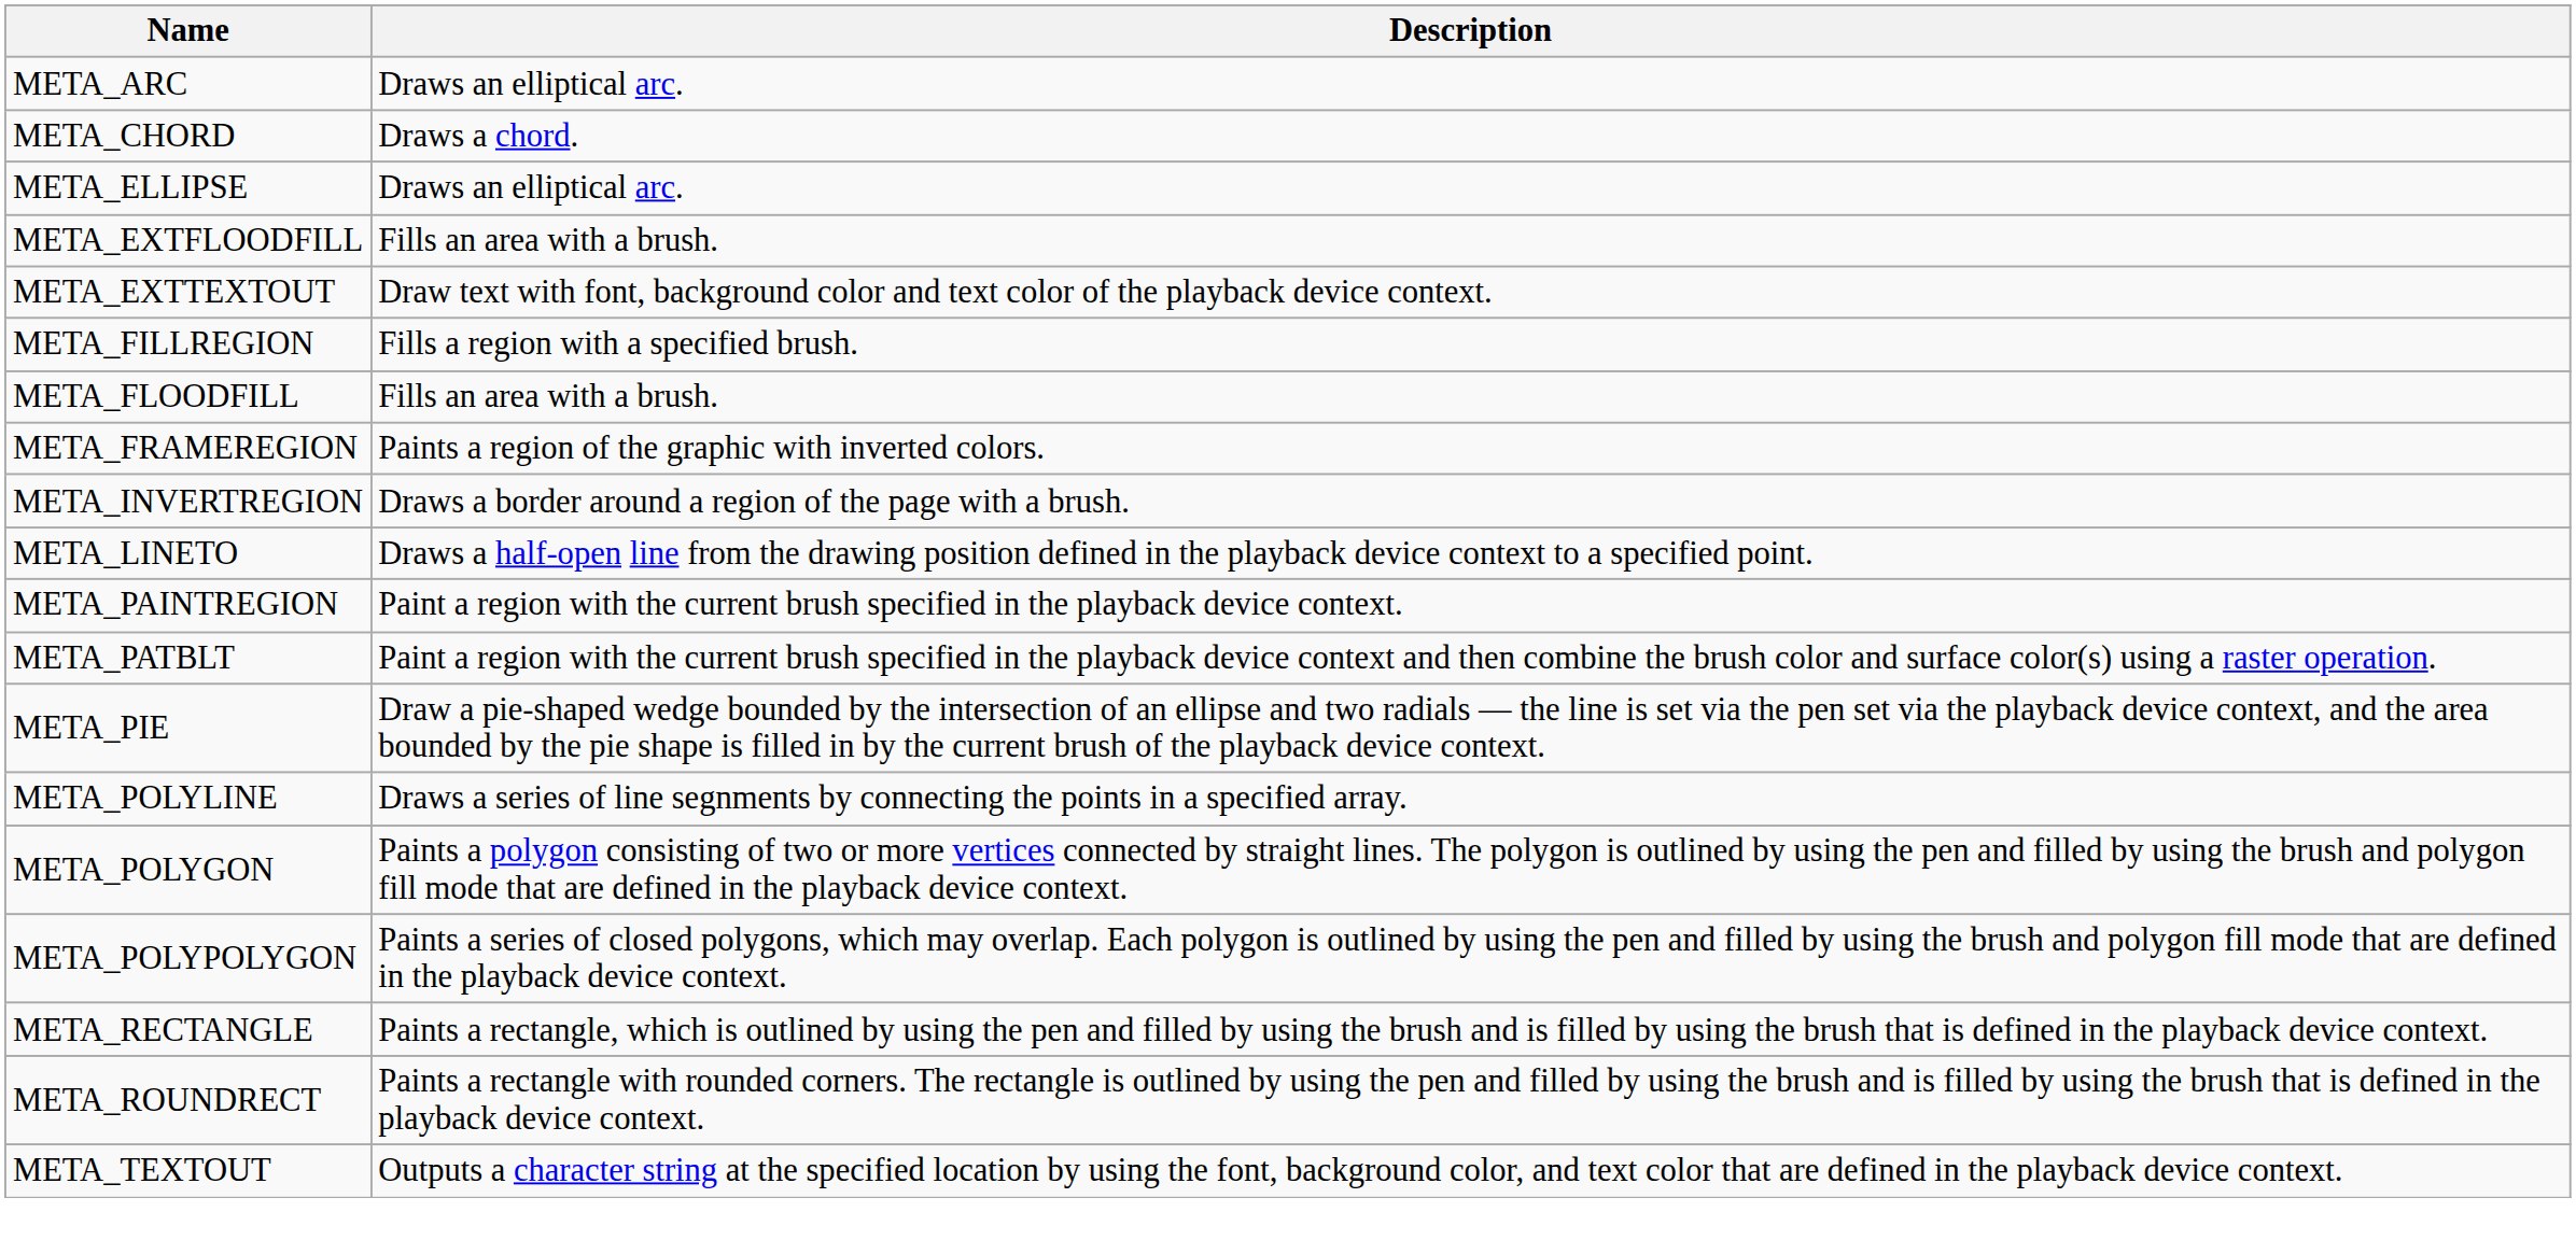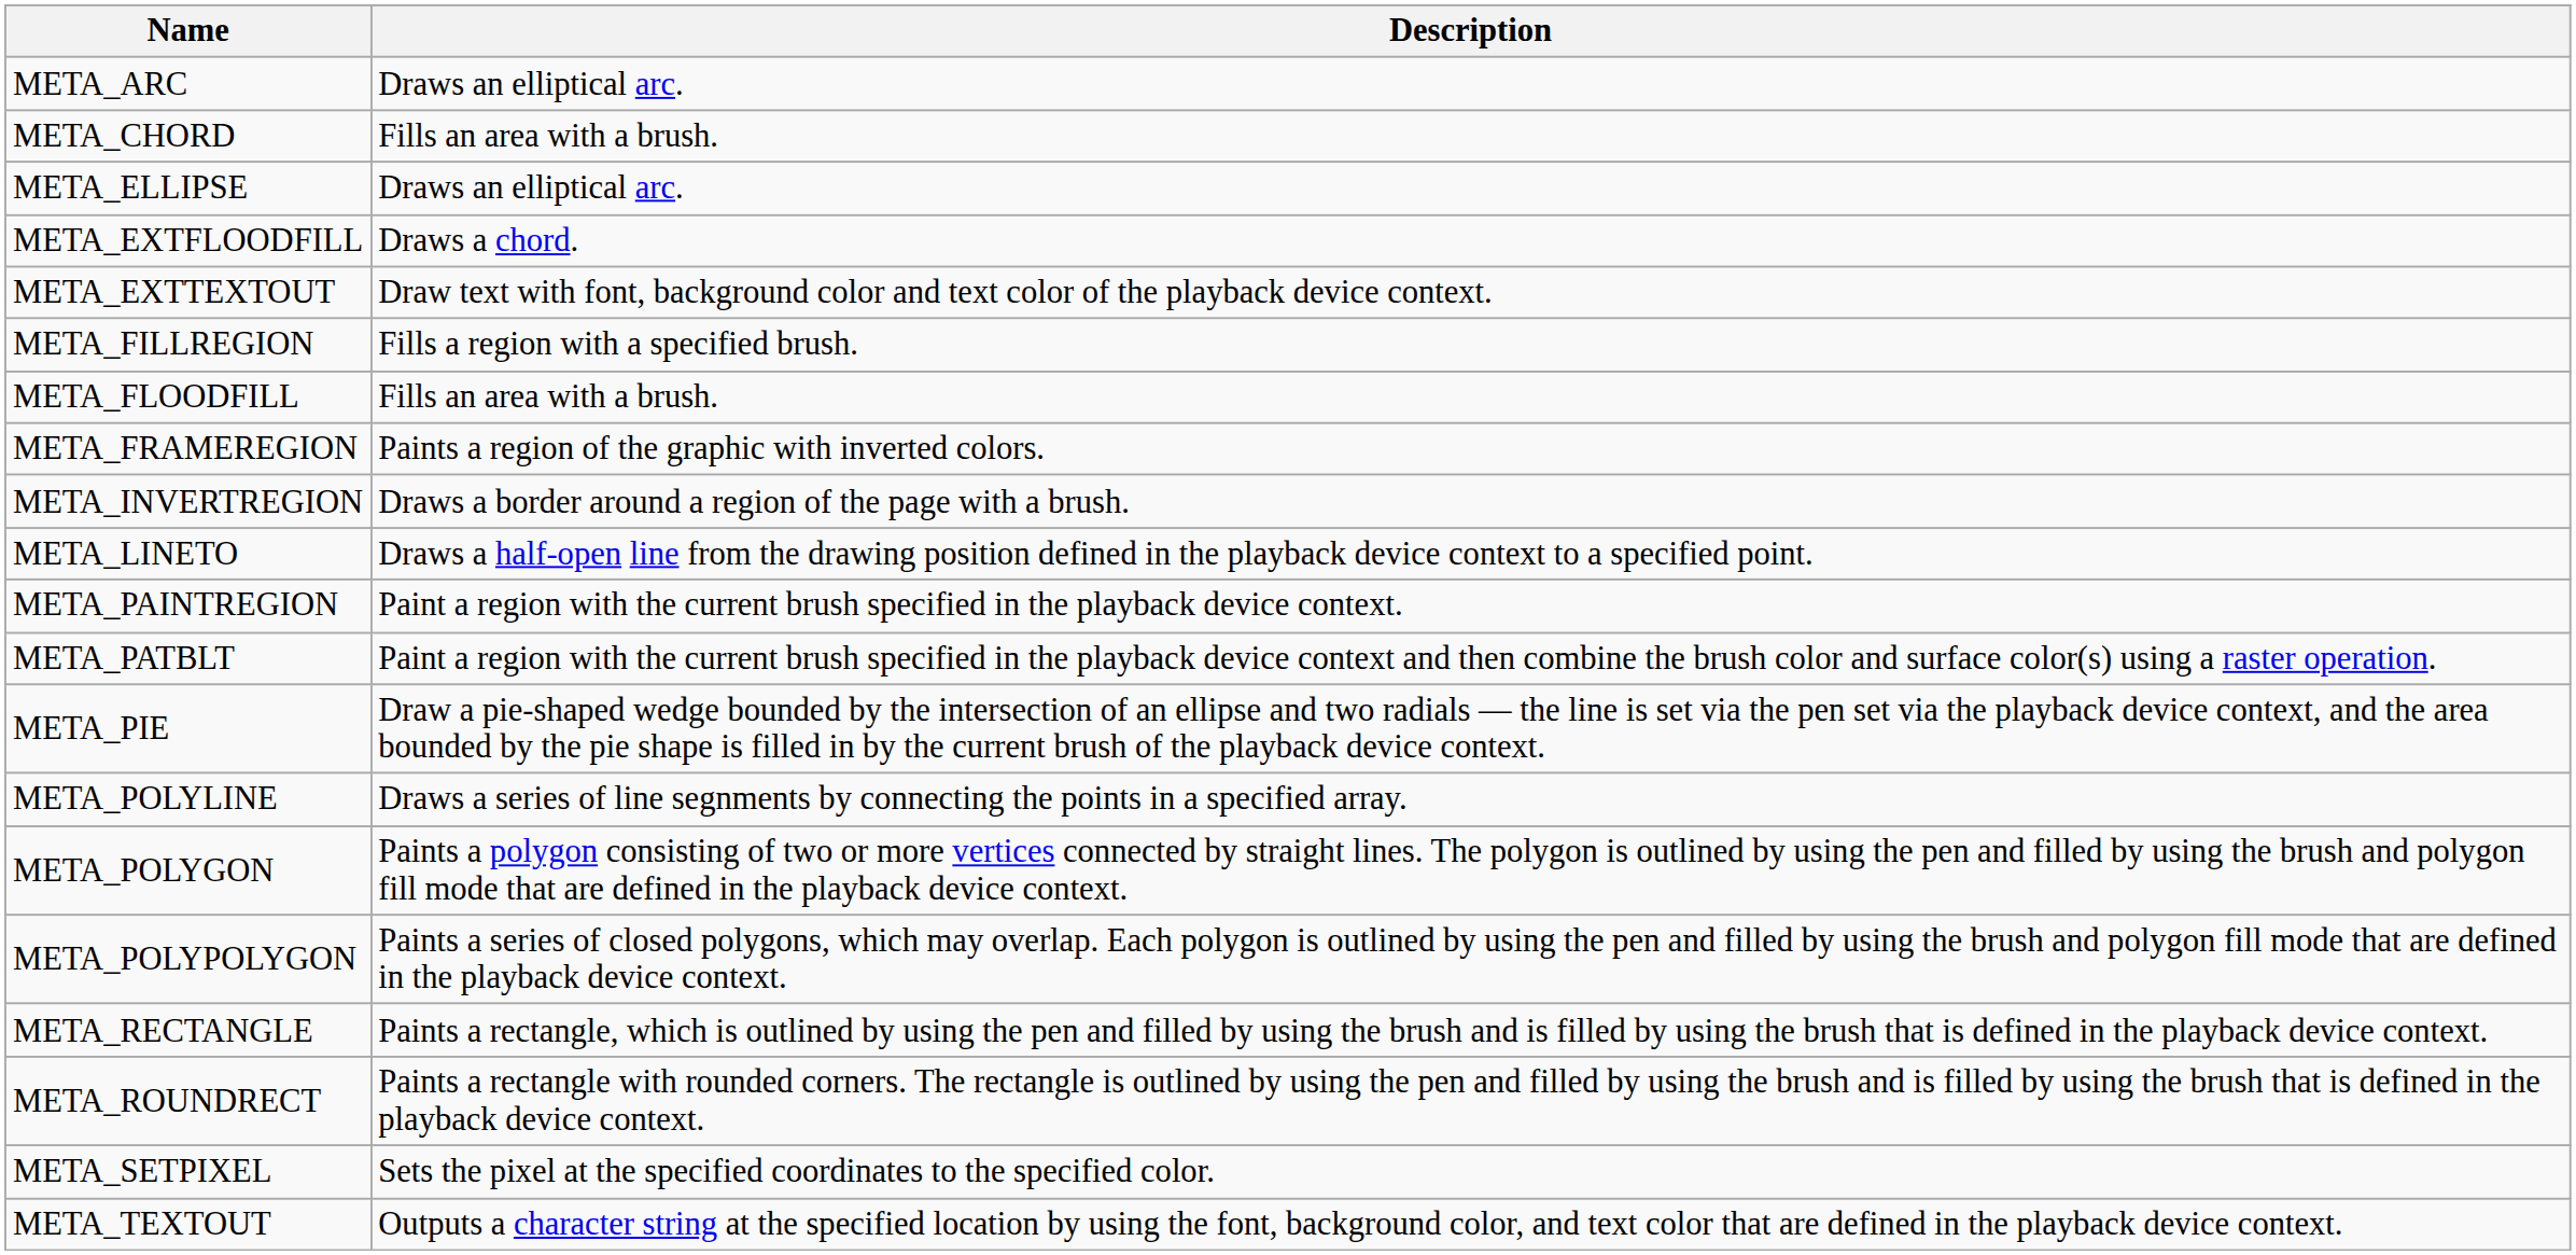 <table class="wikitable">
 <tr valign="bottom">
 <th>Name</th>
 <th>Description</th>
 </tr>
 <tr>
 <td>META_ARC</td>
 <td>Draws an elliptical <a href='#'>arc</a>.</td>
 </tr>
 <tr>
 <td>META_CHORD</td>
-<td>Draws a <a href='#'>chord</a>.</td>
+<td>Fills an area with a brush.</td>
 </tr>
 <tr>
 <td>META_ELLIPSE</td>
 <td>Draws an elliptical <a href='#'>arc</a>.</td>
 </tr>
 <tr>
 <td>META_EXTFLOODFILL</td>
-<td>Fills an area with a brush.</td>
+<td>Draws a <a href='#'>chord</a>.</td>
 </tr>
 <tr>
 <td>META_EXTTEXTOUT</td>
 <td>Draw text with font, background color and text color of the playback device context.</td>
 </tr>
 <tr>
 <td>META_FILLREGION</td>
 <td>Fills a region with a specified brush.</td>
 </tr>
 <tr>
 <td>META_FLOODFILL</td>
 <td>Fills an area with a brush.</td>
 </tr>
 <tr>
 <td>META_FRAMEREGION</td>
 <td>Paints a region of the graphic with inverted colors.</td>
 </tr>
 <tr>
 <td>META_INVERTREGION</td>
 <td>Draws a border around a region of the page with a brush.</td>
 </tr>
 <tr>
 <td>META_LINETO</td>
 <td>Draws a <a href='#'>half-open</a> <a href='#'>line</a> from the drawing position defined in the playback device context to a specified point.</td>
 </tr>
 <tr>
 <td>META_PAINTREGION</td>
 <td>Paint a region with the current brush specified in the playback device context.</td>
 </tr>
 <tr>
 <td>META_PATBLT</td>
 <td>Paint a region with the current brush specified in the playback device context and then combine the brush color and surface color(s) using a <a href='#'>raster operation</a>.</td>
 </tr>
 <tr>
 <td>META_PIE</td>
 <td>Draw a pie-shaped wedge bounded by the intersection of an ellipse and two radials — the line is set via the pen set via the playback device context, and the area bounded by the pie shape is filled in by the current brush of the playback device context.</td>
 </tr>
 <tr>
 <td>META_POLYLINE</td>
 <td>Draws a series of line segnments by connecting the points in a specified array.</td>
 </tr>
 <tr>
 <td>META_POLYGON</td>
 <td>Paints a <a href='#'>polygon</a> consisting of two or more <a href='#'>vertices</a> connected by straight lines. The polygon is outlined by using the pen and filled by using the brush and polygon fill mode that are defined in the playback device context.</td>
 </tr>
 <tr>
 <td>META_POLYPOLYGON</td>
 <td>Paints a series of closed polygons, which may overlap. Each polygon is outlined by using the pen and filled by using the brush and polygon fill mode that are defined in the playback device context.</td>
 </tr>
 <tr>
 <td>META_RECTANGLE</td>
 <td>Paints a rectangle, which is outlined by using the pen and filled by using the brush and is filled by using the brush that is defined in the playback device context.</td>
 </tr>
 <tr>
 <td>META_ROUNDRECT</td>
 <td>Paints a rectangle with rounded corners. The rectangle is outlined by using the pen and filled by using the brush and is filled by using the brush that is defined in the playback device context.</td>
 </tr>
 <tr>
+<td>META_SETPIXEL</td>
+<td>Sets the pixel at the specified coordinates to the specified color.</td>
+</tr>
+<tr>
 <td>META_TEXTOUT</td>
 <td>Outputs a <a href='#'>character string</a> at the specified location by using the font, background color, and text color that are defined in the playback device context.</td>
 </tr>
 </table>
